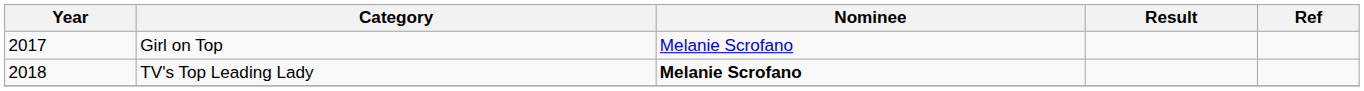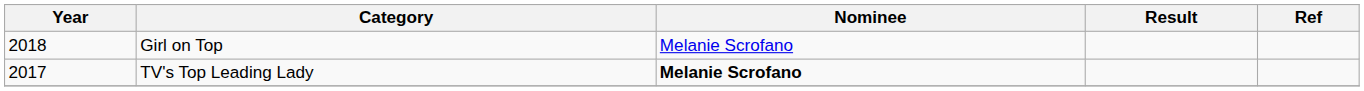 <table class="wikitable" style="width:80%;" "text-align:center;">
 <tr>
 <th>Year</th>
 <th>Category</th>
 <th>Nominee</th>
 <th>Result</th>
 <th>Ref</th>
 </tr>
 <tr>
-<td>2017</td>
+<td>2018</td>
 <td>Girl on Top</td>
 <td><a href='#'>Melanie Scrofano</a></td>
 <td></td>
 <td></td>
 </tr>
 <tr>
-<td>2018</td>
+<td>2017</td>
 <td>TV's Top Leading Lady</td>
 <td><strong>Melanie Scrofano</strong></td>
 <td></td>
 <td></td>
 </tr>
 <tr>
 </tr>
 </table>
